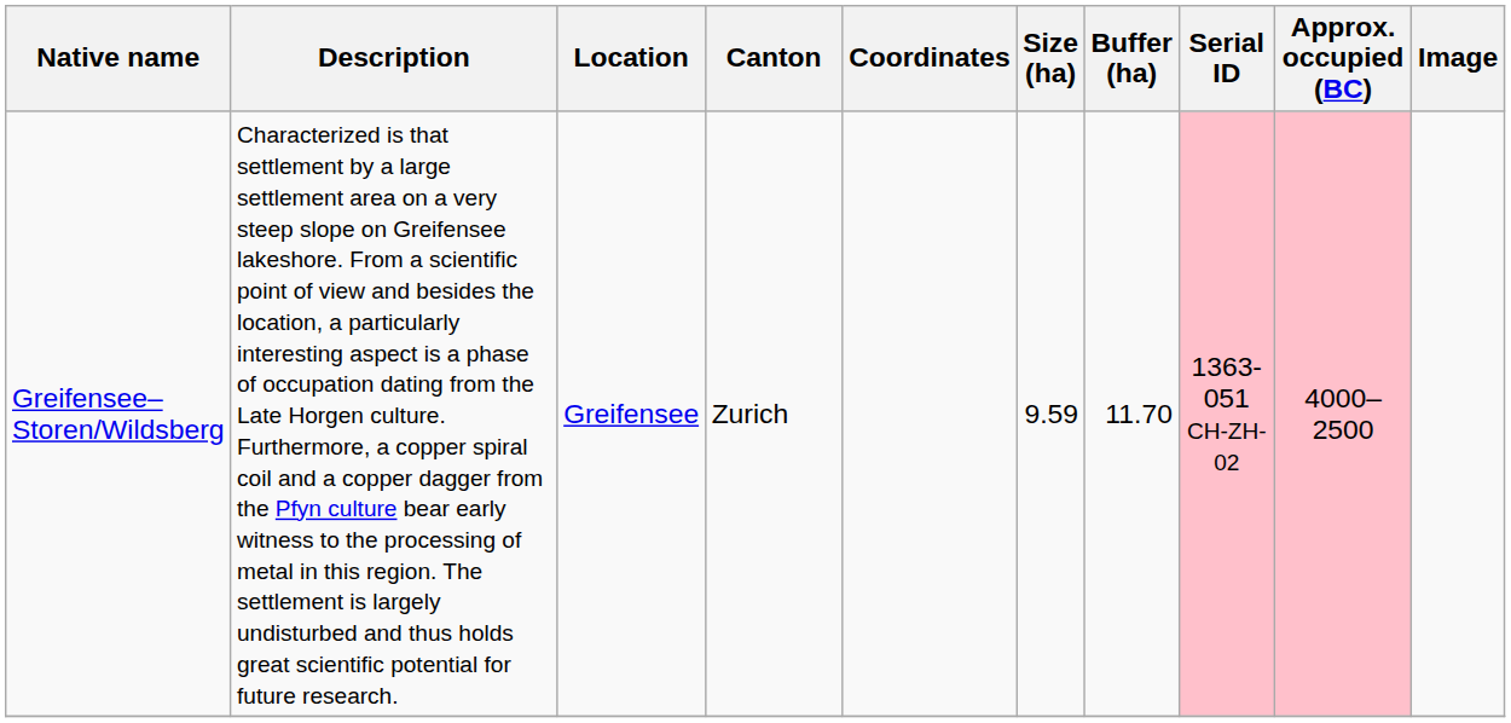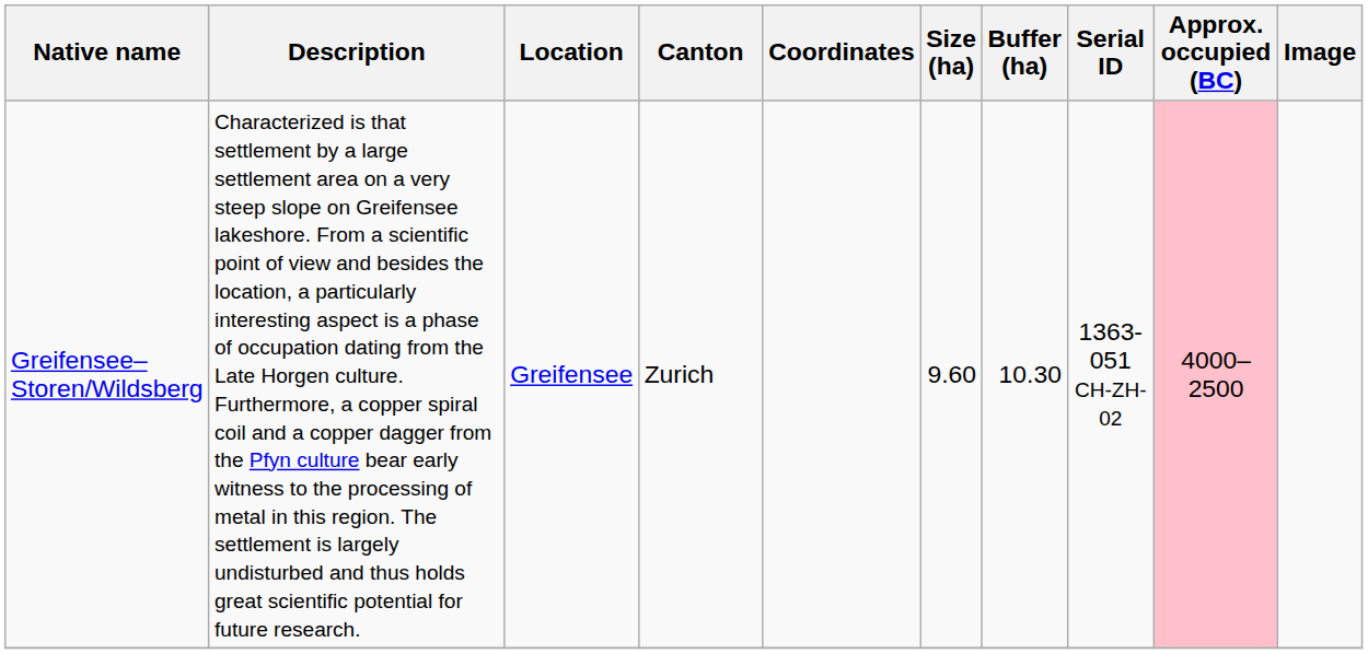 <table class="sortable wikitable">
 <tr style="background:#efefef;">
 <th width="120">Native name</th>
 <th>Description</th>
 <th width="72">Location</th>
 <th width="72">Canton</th>
 <th width="60">Coordinates</th>
 <th width="18">Size (ha)</th>
 <th width="18">Buffer (ha)</th>
 <th width="48">Serial ID</th>
 <th width="72">Approx. occupied (<a href='#'>BC</a>)</th>
 <th>Image</th>
 </tr>
 <tr>
 <td><a href='#'>Greifensee–Storen/Wildsberg</a></td>
 <td><small>Characterized is that settlement by a large settlement area on a very steep slope on Greifensee lakeshore. From a scientific point of view and besides the location, a particularly interesting aspect is a phase of occupation dating from the Late Horgen culture. Furthermore, a copper spiral coil and a copper dagger from the <a href='#'>Pfyn culture</a> bear early witness to the processing of metal in this region. The settlement is largely undisturbed and thus holds great scientific potential for future research.</small></td>
 <td><a href='#'>Greifensee</a></td>
 <td>Zurich</td>
 <td><small></small></td>
-<td align=right>9.59</td>
-<td align=right>11.70</td>
-<td align="center" style="background: pink;">1363-051<br><small>CH-ZH-02</small></td>
+<td align=right>9.60</td>
+<td align=right>10.30</td>
+<td align="center">1363-051<br><small>CH-ZH-02</small></td>
 <td align="center" style="background: pink;">4000–2500</td>
 <td></td>
 </tr>
 <tr>
 </tr>
 </table>
